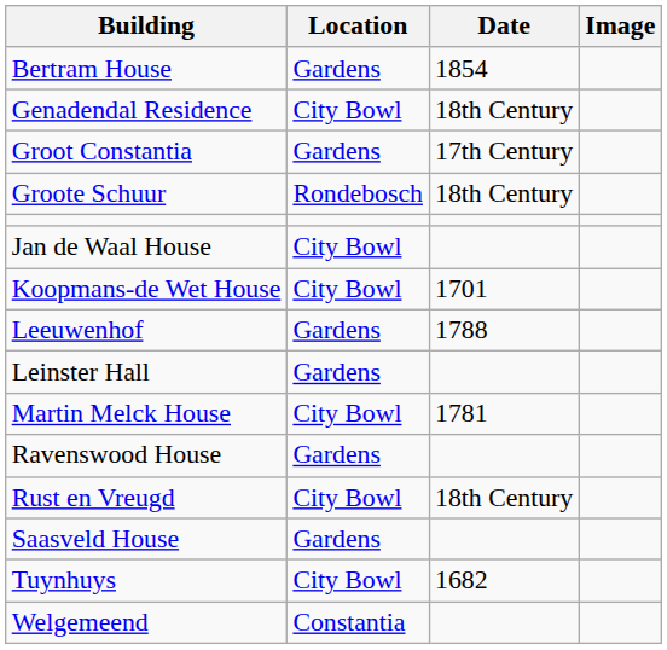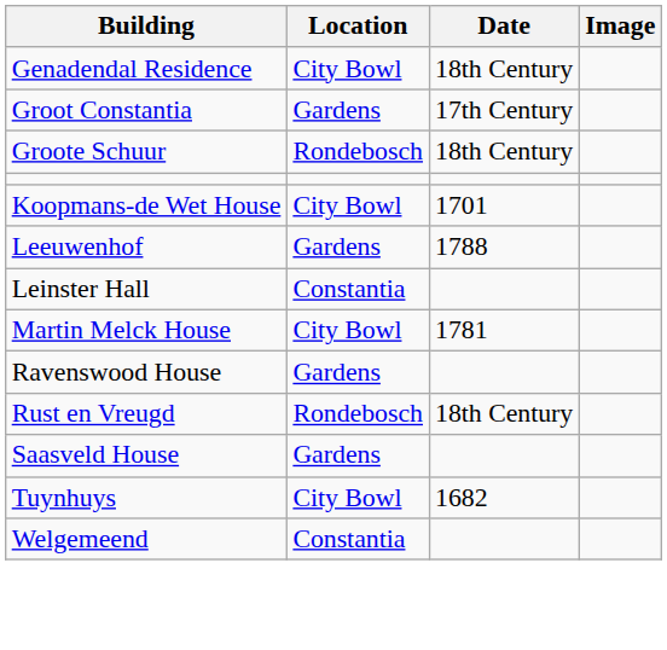 <table class="wikitable">
 <tr>
 <th>Building</th>
 <th>Location</th>
 <th>Date</th>
 <th>Image</th>
-</tr>
-<tr>
-<td><a href='#'>Bertram House</a></td>
-<td><a href='#'>Gardens</a></td>
-<td>1854</td>
-<td></td>
 </tr>
 <tr>
 <td><a href='#'>Genadendal Residence</a></td>
 <td><a href='#'>City Bowl</a></td>
 <td>18th Century</td>
 <td></td>
 </tr>
 <tr>
 <td><a href='#'>Groot Constantia</a></td>
 <td><a href='#'>Gardens</a></td>
 <td>17th Century</td>
 <td></td>
 </tr>
 <tr>
 <td><a href='#'>Groote Schuur</a></td>
 <td><a href='#'>Rondebosch</a></td>
 <td>18th Century</td>
 <td></td>
 </tr>
 <tr>
 <td></td>
 <td></td>
 <td></td>
 <td></td>
 </tr>
 <tr>
-<td>Jan de Waal House</td>
-<td><a href='#'>City Bowl</a></td>
-<td></td>
-<td></td>
-</tr>
-<tr>
 <td><a href='#'>Koopmans-de Wet House</a></td>
 <td><a href='#'>City Bowl</a></td>
 <td>1701</td>
 <td></td>
 </tr>
 <tr>
 <td><a href='#'>Leeuwenhof</a></td>
 <td><a href='#'>Gardens</a></td>
 <td>1788</td>
 <td></td>
 </tr>
 <tr>
 <td>Leinster Hall</td>
-<td><a href='#'>Gardens</a></td>
+<td><a href='#'>Constantia</a></td>
 <td></td>
 <td></td>
 </tr>
 <tr>
 <td><a href='#'>Martin Melck House</a></td>
 <td><a href='#'>City Bowl</a></td>
 <td>1781</td>
 <td></td>
 </tr>
 <tr>
 <td>Ravenswood House</td>
 <td><a href='#'>Gardens</a></td>
 <td></td>
 <td></td>
 </tr>
 <tr>
 <td><a href='#'>Rust en Vreugd</a></td>
-<td><a href='#'>City Bowl</a></td>
+<td><a href='#'>Rondebosch</a></td>
 <td>18th Century</td>
 <td></td>
 </tr>
 <tr>
 <td><a href='#'>Saasveld House</a></td>
 <td><a href='#'>Gardens</a></td>
 <td></td>
 <td></td>
 </tr>
 <tr>
 <td><a href='#'>Tuynhuys</a></td>
 <td><a href='#'>City Bowl</a></td>
 <td>1682</td>
 <td></td>
 </tr>
 <tr>
 <td><a href='#'>Welgemeend</a></td>
 <td><a href='#'>Constantia</a></td>
 <td></td>
 <td></td>
 </tr>
 </table>
